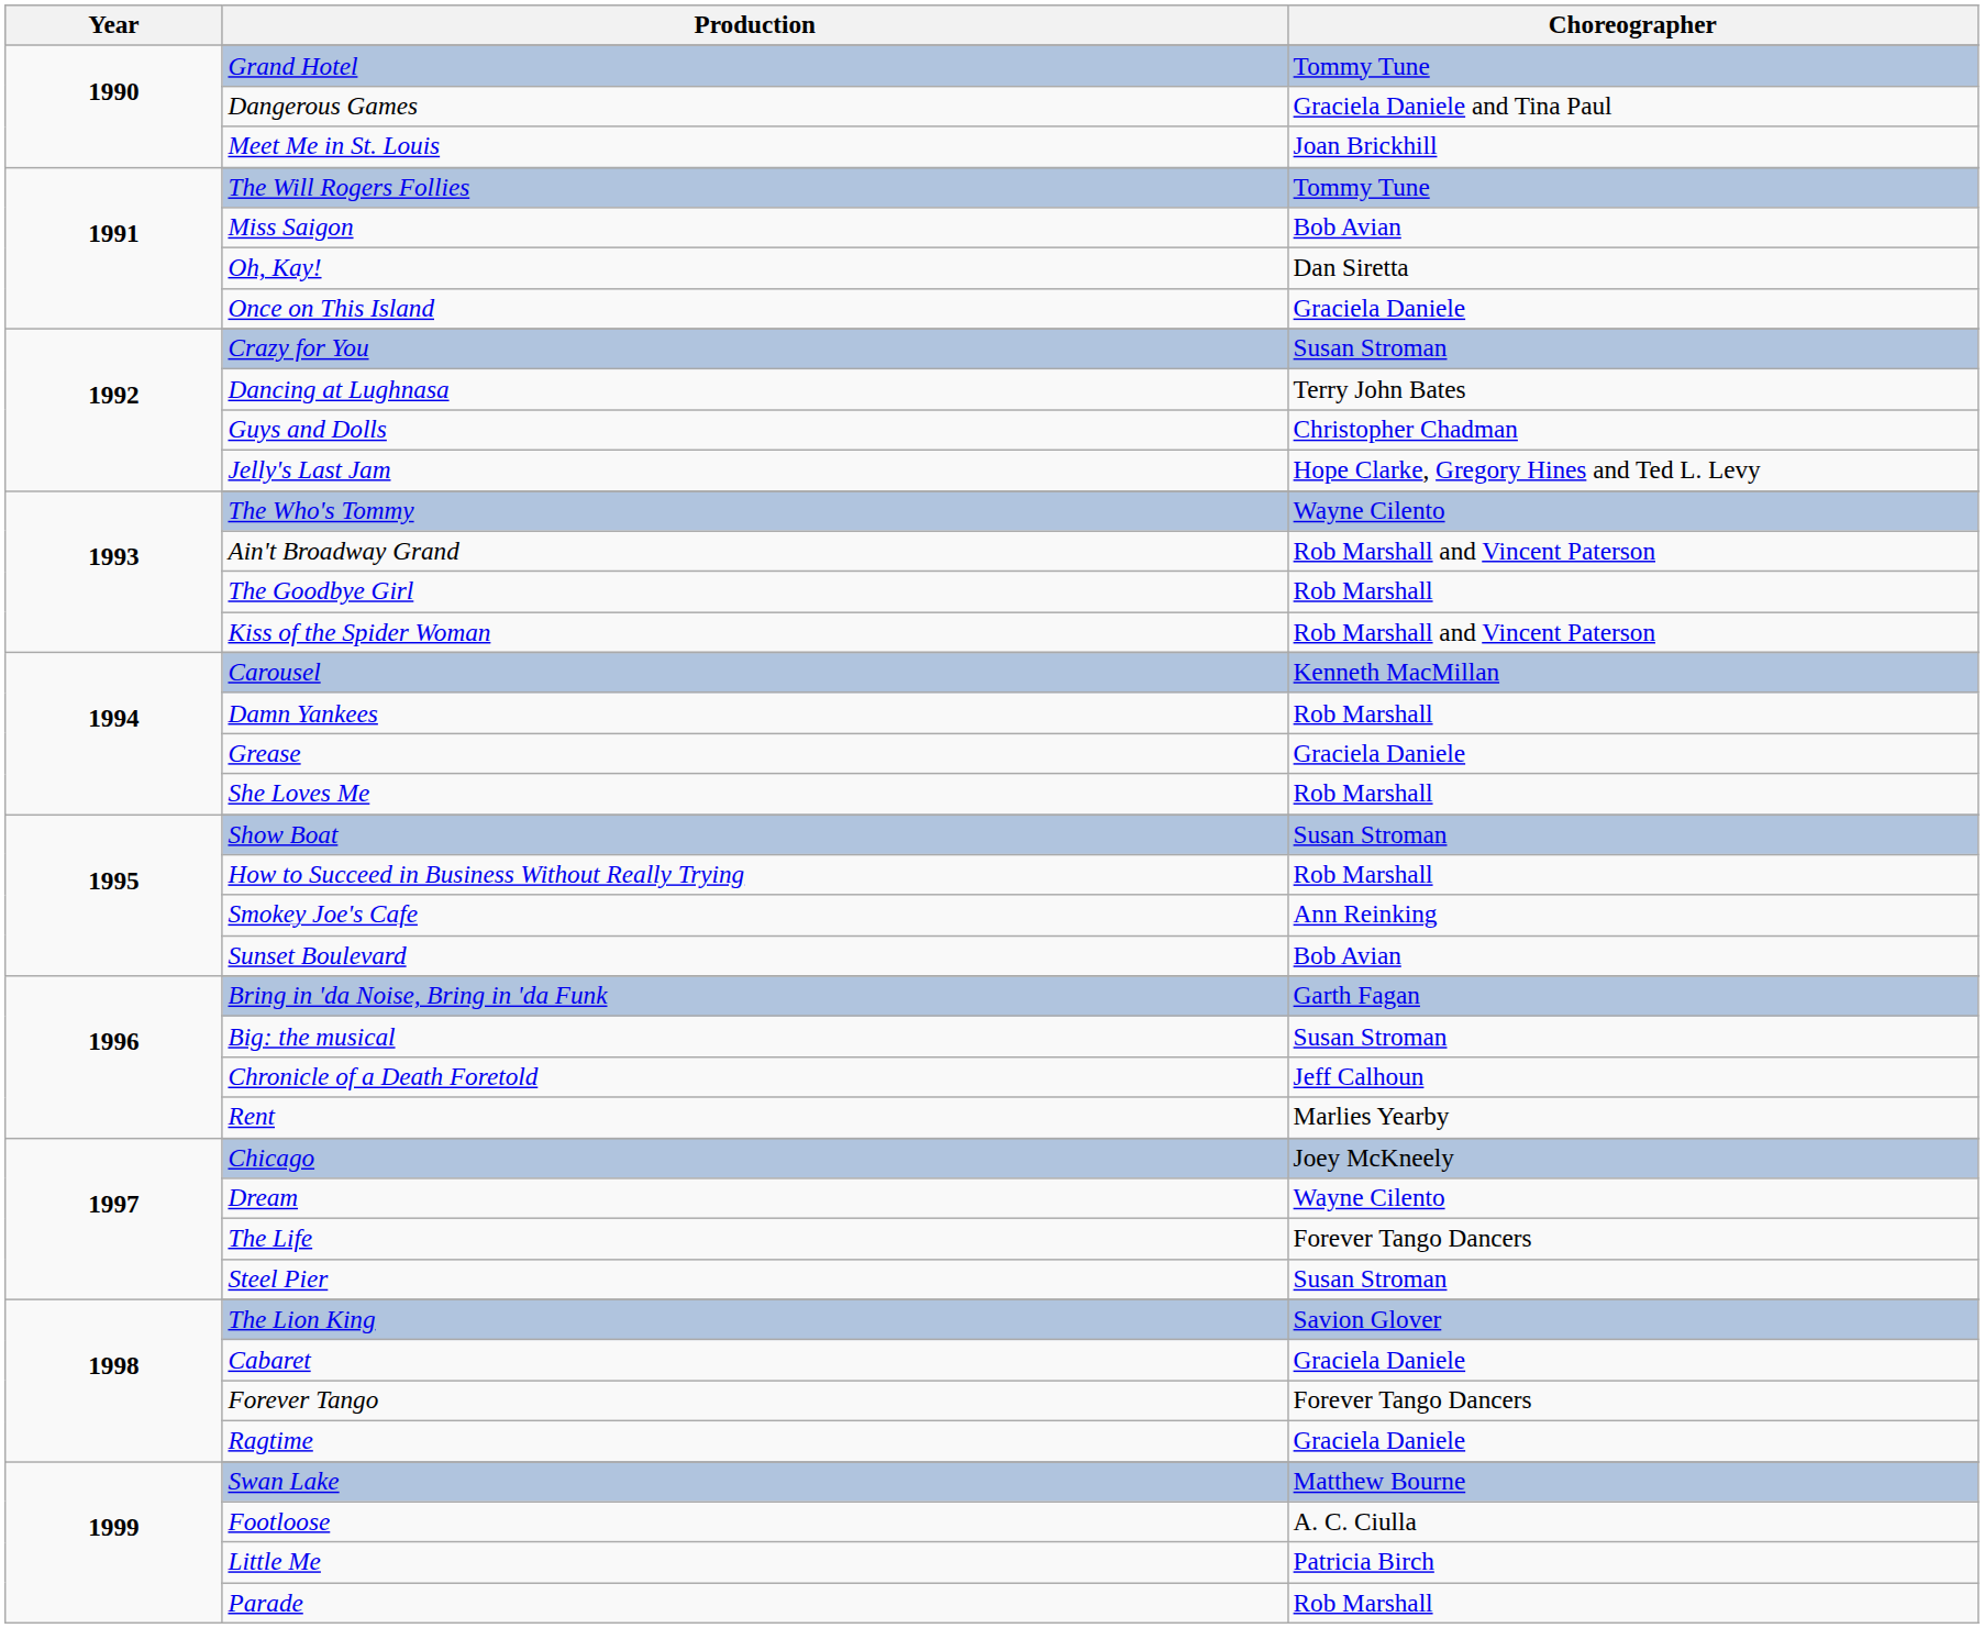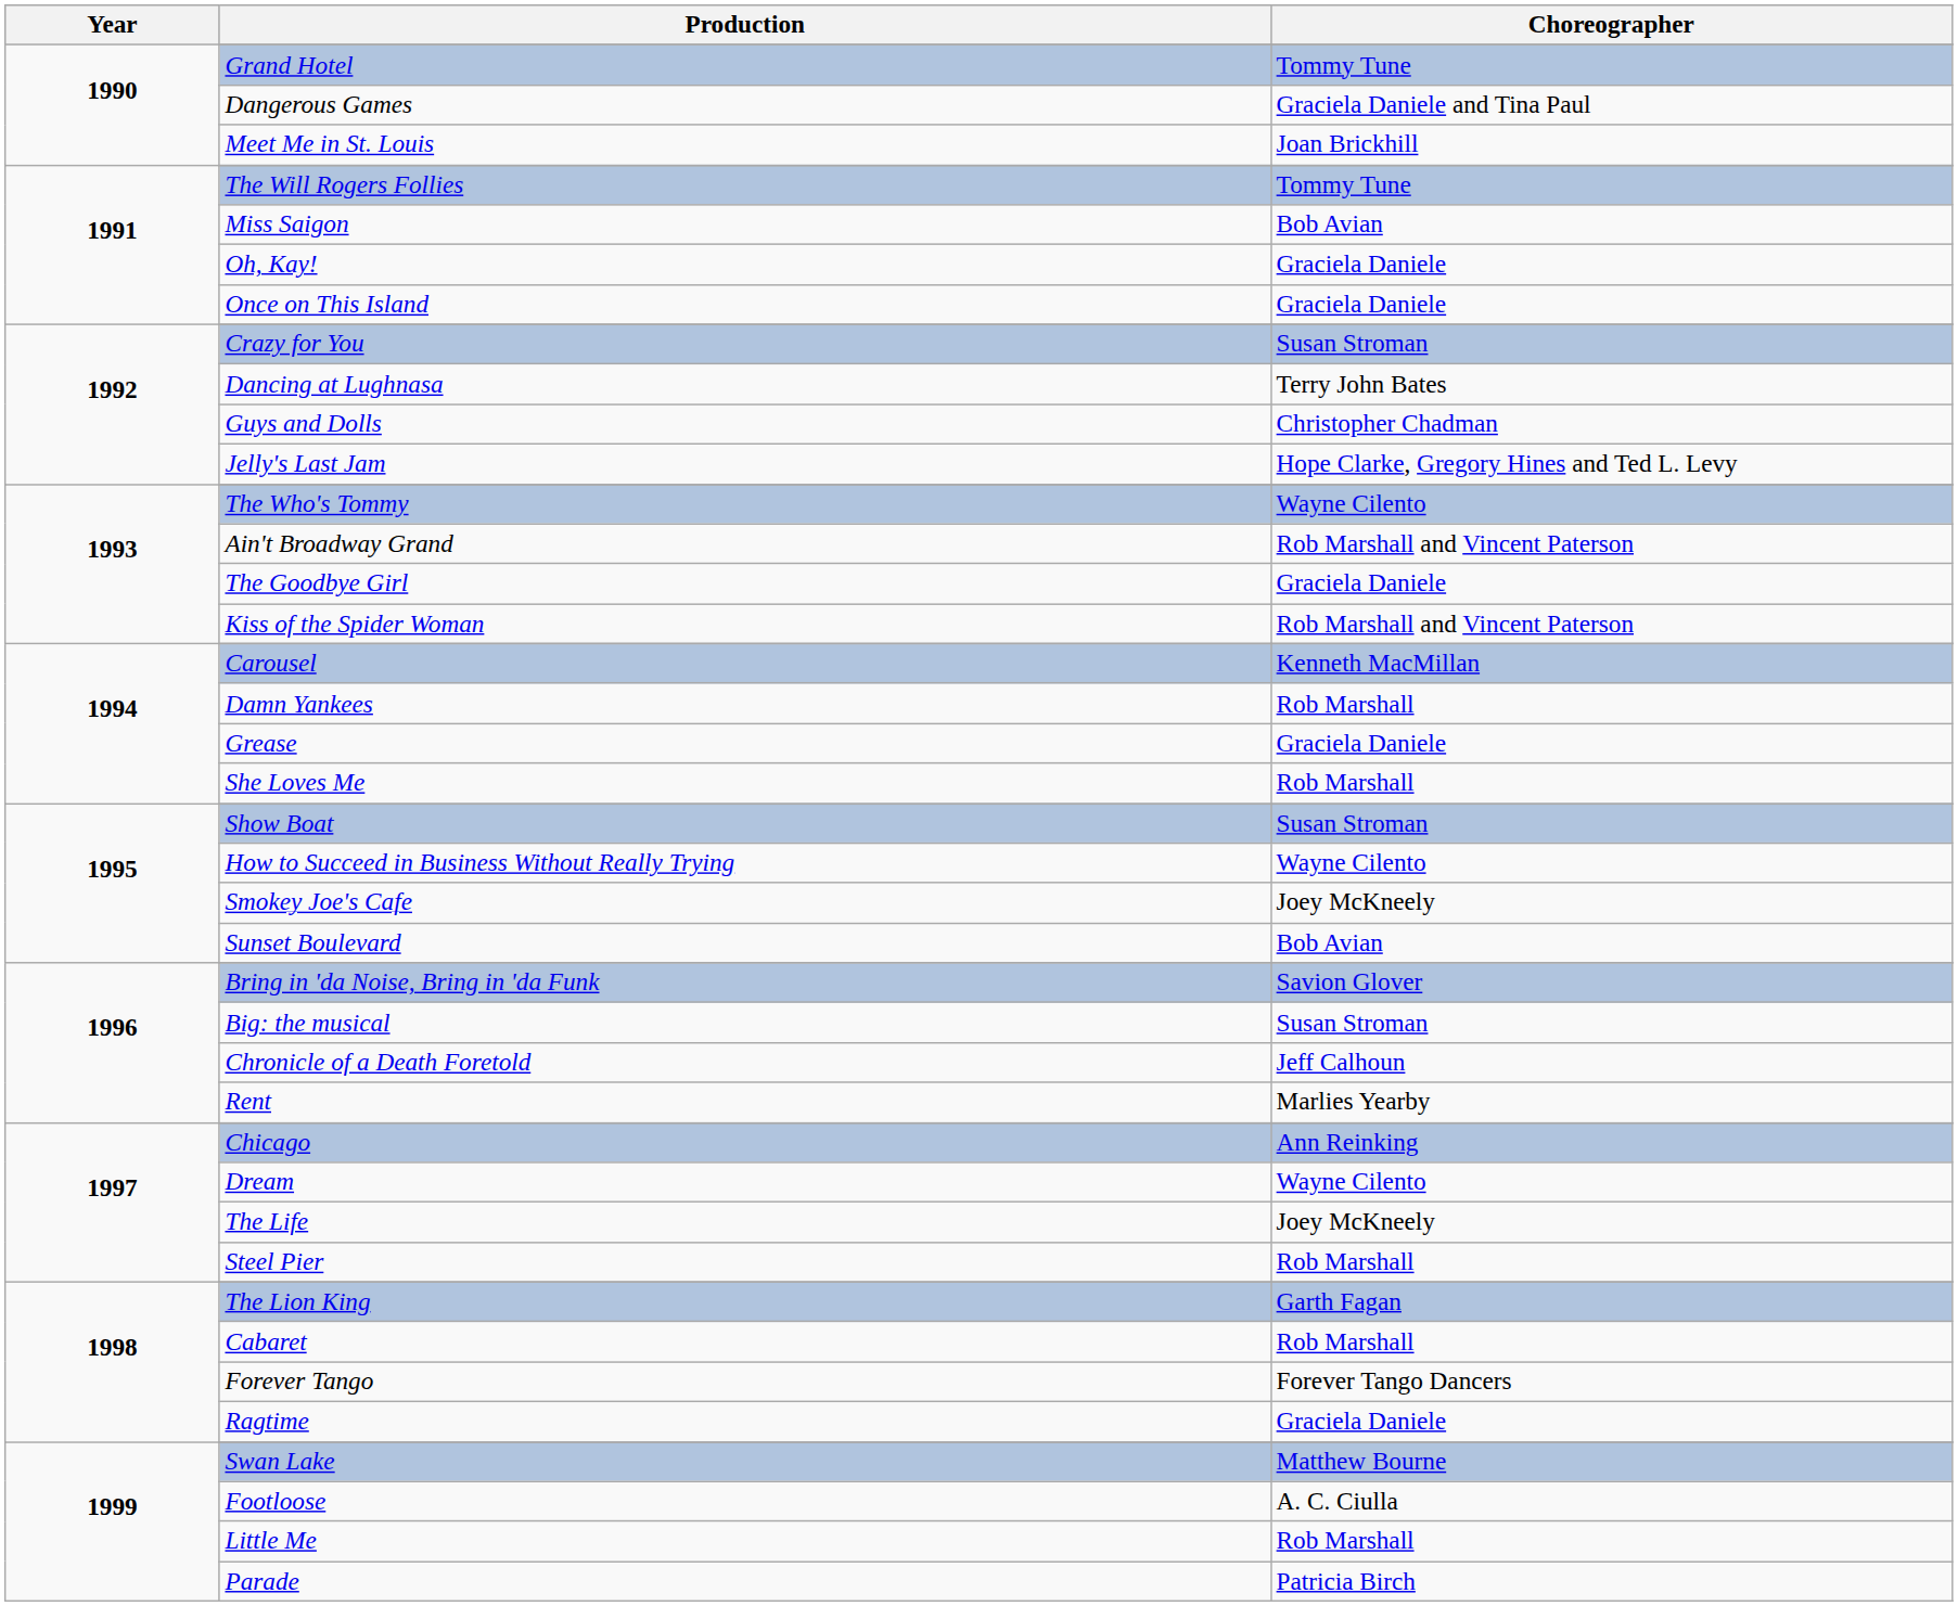 <table class="wikitable" style="width:98%;">
 <tr style="background:#bebebe;">
 <th style="width:11%;">Year</th>
 <th style="width:54%;">Production</th>
 <th style="width:35%;">Choreographer</th>
 </tr>
 <tr>
 <td rowspan="4" align="center"><strong>1990</strong><br><br></td>
 </tr>
 <tr style="background:#B0C4DE">
 <td><em><a href='#'>Grand Hotel</a></em></td>
 <td><a href='#'>Tommy Tune</a></td>
 </tr>
 <tr>
 <td><em>Dangerous Games</em></td>
 <td><a href='#'>Graciela Daniele</a> and Tina Paul</td>
 </tr>
 <tr>
 <td><em><a href='#'>Meet Me in St. Louis</a></em></td>
 <td><a href='#'>Joan Brickhill</a></td>
 </tr>
 <tr>
 <td rowspan="5" align="center"><strong>1991</strong><br><br></td>
 </tr>
 <tr style="background:#B0C4DE">
 <td><em><a href='#'>The Will Rogers Follies</a></em></td>
 <td><a href='#'>Tommy Tune</a></td>
 </tr>
 <tr>
 <td><em><a href='#'>Miss Saigon</a></em></td>
 <td><a href='#'>Bob Avian</a></td>
 </tr>
 <tr>
 <td><em><a href='#'>Oh, Kay!</a></em></td>
-<td>Dan Siretta</td>
+<td><a href='#'>Graciela Daniele</a></td>
 </tr>
 <tr>
 <td><em><a href='#'>Once on This Island</a></em></td>
 <td><a href='#'>Graciela Daniele</a></td>
 </tr>
 <tr>
 <td rowspan="5" align="center"><strong>1992</strong><br><br></td>
 </tr>
 <tr style="background:#B0C4DE">
 <td><em><a href='#'>Crazy for You</a></em></td>
 <td><a href='#'>Susan Stroman</a></td>
 </tr>
 <tr>
 <td><em><a href='#'>Dancing at Lughnasa</a></em></td>
 <td>Terry John Bates</td>
 </tr>
 <tr>
 <td><em><a href='#'>Guys and Dolls</a></em></td>
 <td><a href='#'>Christopher Chadman</a></td>
 </tr>
 <tr>
 <td><em><a href='#'>Jelly's Last Jam</a></em></td>
 <td><a href='#'>Hope Clarke</a>, <a href='#'>Gregory Hines</a> and Ted L. Levy</td>
 </tr>
 <tr>
 <td rowspan="5" align="center"><strong>1993</strong><br><br></td>
 </tr>
 <tr style="background:#B0C4DE">
 <td><em><a href='#'>The Who's Tommy</a></em></td>
 <td><a href='#'>Wayne Cilento</a></td>
 </tr>
 <tr>
 <td><em>Ain't Broadway Grand</em></td>
 <td><a href='#'>Rob Marshall</a> and <a href='#'>Vincent Paterson</a></td>
 </tr>
 <tr>
 <td><em><a href='#'>The Goodbye Girl</a></em></td>
-<td><a href='#'>Rob Marshall</a></td>
+<td><a href='#'>Graciela Daniele</a></td>
 </tr>
 <tr>
 <td><em><a href='#'>Kiss of the Spider Woman</a></em></td>
 <td><a href='#'>Rob Marshall</a> and <a href='#'>Vincent Paterson</a></td>
 </tr>
 <tr>
 <td rowspan="5" align="center"><strong>1994</strong><br><br></td>
 </tr>
 <tr style="background:#B0C4DE">
 <td><em><a href='#'>Carousel</a></em></td>
 <td><a href='#'>Kenneth MacMillan</a></td>
 </tr>
 <tr>
 <td><em><a href='#'>Damn Yankees</a></em></td>
 <td><a href='#'>Rob Marshall</a></td>
 </tr>
 <tr>
 <td><em><a href='#'>Grease</a></em></td>
 <td><a href='#'>Graciela Daniele</a></td>
 </tr>
 <tr>
 <td><em><a href='#'>She Loves Me</a></em></td>
 <td><a href='#'>Rob Marshall</a></td>
 </tr>
 <tr>
 <td rowspan="5" align="center"><strong>1995</strong><br><br></td>
 </tr>
 <tr style="background:#B0C4DE">
 <td><em><a href='#'>Show Boat</a></em></td>
 <td><a href='#'>Susan Stroman</a></td>
 </tr>
 <tr>
 <td><em><a href='#'>How to Succeed in Business Without Really Trying</a></em></td>
-<td><a href='#'>Rob Marshall</a></td>
+<td><a href='#'>Wayne Cilento</a></td>
 </tr>
 <tr>
 <td><em><a href='#'>Smokey Joe's Cafe</a></em></td>
-<td><a href='#'>Ann Reinking</a></td>
+<td>Joey McKneely</td>
 </tr>
 <tr>
 <td><em><a href='#'>Sunset Boulevard</a></em></td>
 <td><a href='#'>Bob Avian</a></td>
 </tr>
 <tr>
 <td rowspan="5" align="center"><strong>1996</strong><br><br></td>
 </tr>
 <tr style="background:#B0C4DE">
 <td><em><a href='#'>Bring in 'da Noise, Bring in 'da Funk</a></em></td>
-<td><a href='#'>Garth Fagan</a></td>
+<td><a href='#'>Savion Glover</a></td>
 </tr>
 <tr>
 <td><em><a href='#'>Big: the musical</a></em></td>
 <td><a href='#'>Susan Stroman</a></td>
 </tr>
 <tr>
 <td><em><a href='#'>Chronicle of a Death Foretold</a></em></td>
 <td><a href='#'>Jeff Calhoun</a></td>
 </tr>
 <tr>
 <td><em><a href='#'>Rent</a></em></td>
 <td>Marlies Yearby</td>
 </tr>
 <tr>
 <td rowspan="5" align="center"><strong>1997</strong><br><br></td>
 </tr>
 <tr style="background:#B0C4DE">
 <td><em><a href='#'>Chicago</a></em></td>
-<td>Joey McKneely</td>
+<td><a href='#'>Ann Reinking</a></td>
 </tr>
 <tr>
 <td><em><a href='#'>Dream</a></em></td>
 <td><a href='#'>Wayne Cilento</a></td>
 </tr>
 <tr>
 <td><em><a href='#'>The Life</a></em></td>
-<td>Forever Tango Dancers</td>
+<td>Joey McKneely</td>
 </tr>
 <tr>
 <td><em><a href='#'>Steel Pier</a></em></td>
-<td><a href='#'>Susan Stroman</a></td>
+<td><a href='#'>Rob Marshall</a></td>
 </tr>
 <tr>
 <td rowspan="5" align="center"><strong>1998</strong><br><br></td>
 </tr>
 <tr style="background:#B0C4DE">
 <td><em><a href='#'>The Lion King</a></em></td>
-<td><a href='#'>Savion Glover</a></td>
+<td><a href='#'>Garth Fagan</a></td>
 </tr>
 <tr>
 <td><em><a href='#'>Cabaret</a></em></td>
-<td><a href='#'>Graciela Daniele</a></td>
+<td><a href='#'>Rob Marshall</a></td>
 </tr>
 <tr>
 <td><em>Forever Tango</em></td>
 <td>Forever Tango Dancers</td>
 </tr>
 <tr>
 <td><em><a href='#'>Ragtime</a></em></td>
 <td><a href='#'>Graciela Daniele</a></td>
 </tr>
 <tr>
 <td rowspan="5" align="center"><strong>1999</strong><br><br></td>
 </tr>
 <tr style="background:#B0C4DE">
 <td><em><a href='#'>Swan Lake</a></em></td>
 <td><a href='#'>Matthew Bourne</a></td>
 </tr>
 <tr>
 <td><em><a href='#'>Footloose</a></em></td>
 <td>A. C. Ciulla</td>
 </tr>
 <tr>
 <td><em><a href='#'>Little Me</a></em></td>
-<td><a href='#'>Patricia Birch</a></td>
+<td><a href='#'>Rob Marshall</a></td>
 </tr>
 <tr>
 <td><em><a href='#'>Parade</a></em></td>
-<td><a href='#'>Rob Marshall</a></td>
+<td><a href='#'>Patricia Birch</a></td>
 </tr>
 <tr>
 </tr>
 </table>
